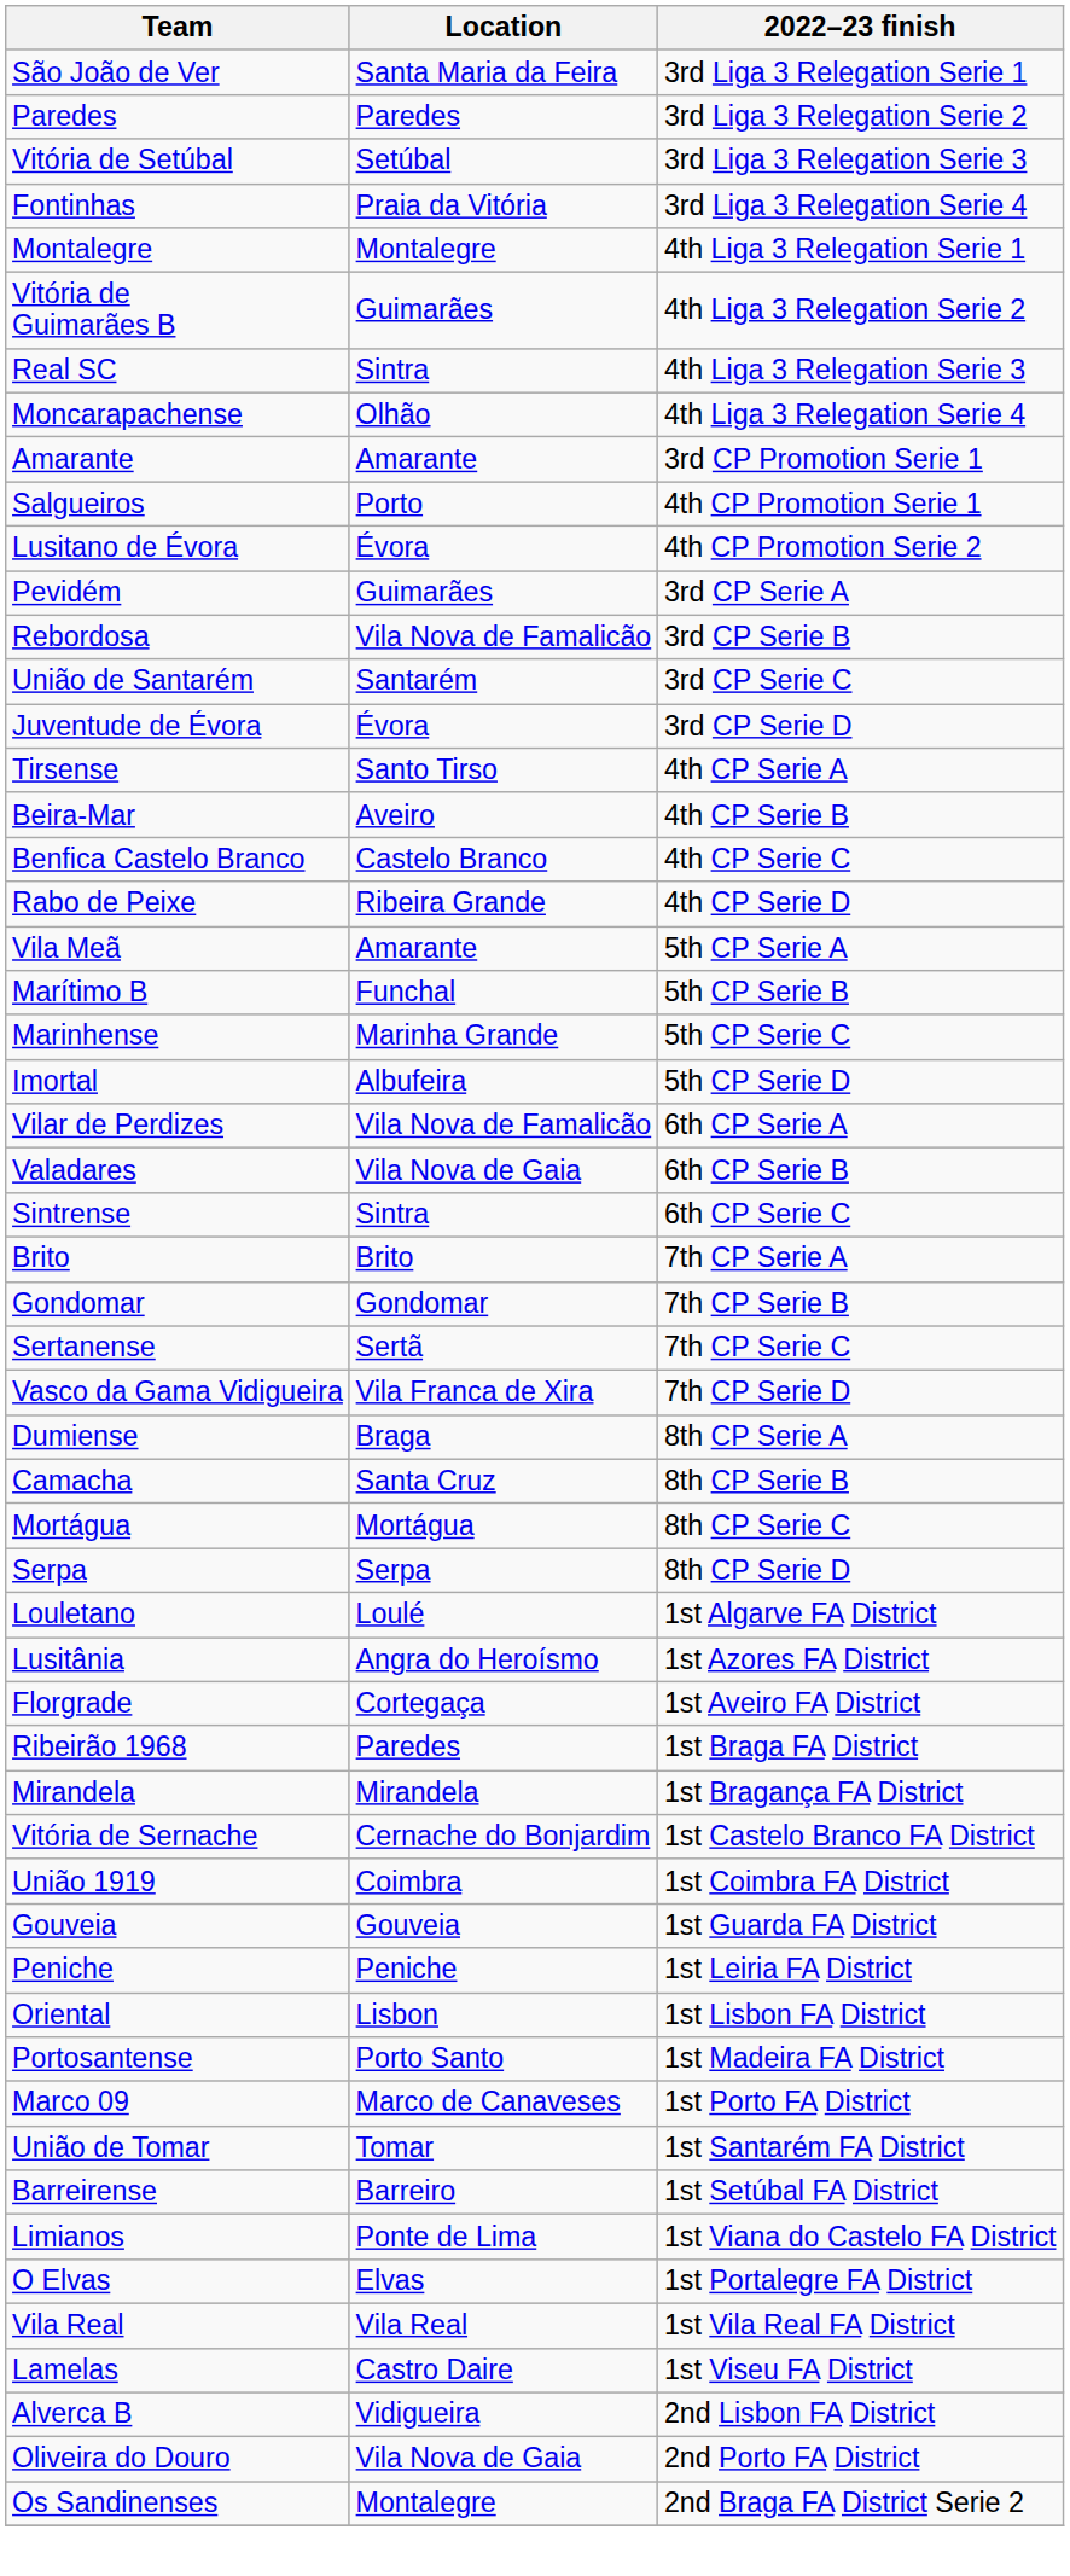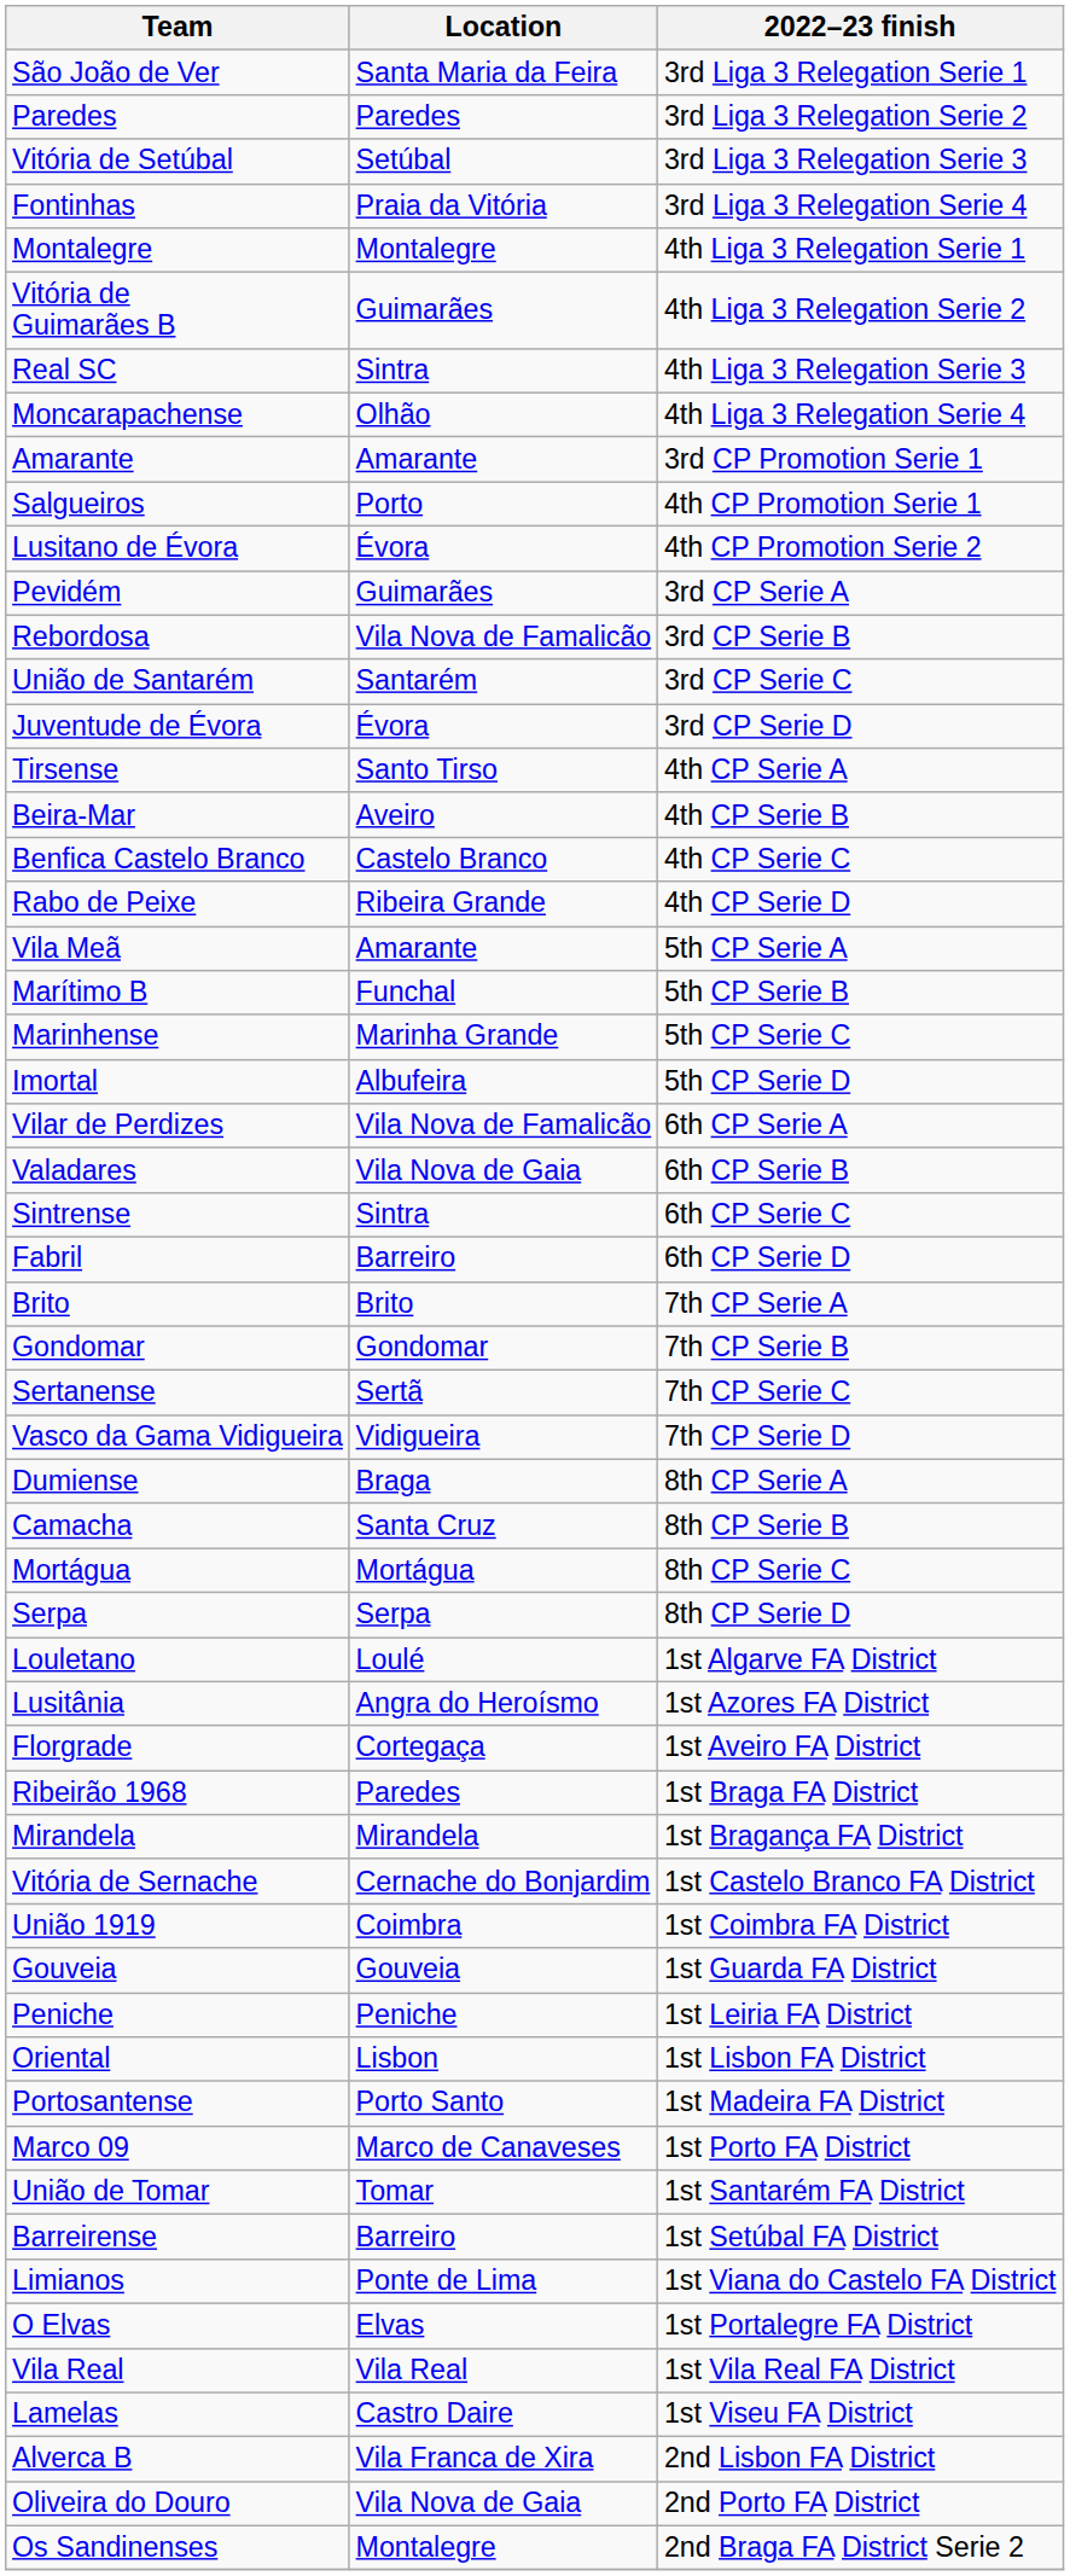 <table class="wikitable sortable">
 <tr>
 <th data-sort-type=text>Team</th>
 <th>Location</th>
 <th>2022–23 finish</th>
 </tr>
 <tr>
 <td><a href='#'>São João de Ver</a></td>
 <td><a href='#'>Santa Maria da Feira</a></td>
 <td>3rd <a href='#'>Liga 3 Relegation Serie 1</a></td>
 </tr>
 <tr>
 <td><a href='#'>Paredes</a></td>
 <td><a href='#'>Paredes</a></td>
 <td>3rd <a href='#'>Liga 3 Relegation Serie 2</a></td>
 </tr>
 <tr>
 <td><a href='#'>Vitória de Setúbal</a></td>
 <td><a href='#'>Setúbal</a></td>
 <td>3rd <a href='#'>Liga 3 Relegation Serie 3</a></td>
 </tr>
 <tr>
 <td><a href='#'>Fontinhas</a></td>
 <td> <a href='#'>Praia da Vitória</a></td>
 <td>3rd <a href='#'>Liga 3 Relegation Serie 4</a></td>
 </tr>
 <tr>
 <td><a href='#'>Montalegre</a></td>
 <td><a href='#'>Montalegre</a></td>
 <td>4th <a href='#'>Liga 3 Relegation Serie 1</a></td>
 </tr>
 <tr>
 <td><a href='#'>Vitória de<br>Guimarães B</a></td>
 <td><a href='#'>Guimarães</a></td>
 <td>4th <a href='#'>Liga 3 Relegation Serie 2</a></td>
 </tr>
 <tr>
 <td><a href='#'>Real SC</a></td>
 <td><a href='#'>Sintra</a></td>
 <td>4th <a href='#'>Liga 3 Relegation Serie 3</a></td>
 </tr>
 <tr>
 <td><a href='#'>Moncarapachense</a></td>
 <td><a href='#'>Olhão</a></td>
 <td>4th <a href='#'>Liga 3 Relegation Serie 4</a></td>
 </tr>
 <tr>
 <td><a href='#'>Amarante</a></td>
 <td><a href='#'>Amarante</a></td>
 <td>3rd <a href='#'>CP Promotion Serie 1</a></td>
 </tr>
 <tr>
 <td><a href='#'>Salgueiros</a></td>
 <td><a href='#'>Porto</a></td>
 <td>4th <a href='#'>CP Promotion Serie 1</a></td>
 </tr>
 <tr>
 <td><a href='#'>Lusitano de Évora</a></td>
 <td><a href='#'>Évora</a></td>
 <td>4th <a href='#'>CP Promotion Serie 2</a></td>
 </tr>
 <tr>
 <td><a href='#'>Pevidém</a></td>
 <td><a href='#'>Guimarães</a></td>
 <td>3rd <a href='#'>CP Serie A</a></td>
 </tr>
 <tr>
 <td><a href='#'>Rebordosa</a></td>
 <td><a href='#'>Vila Nova de Famalicão</a></td>
 <td>3rd <a href='#'>CP Serie B</a></td>
 </tr>
 <tr>
 <td><a href='#'>União de Santarém</a></td>
 <td><a href='#'>Santarém</a></td>
 <td>3rd <a href='#'>CP Serie C</a></td>
 </tr>
 <tr>
 <td><a href='#'>Juventude de Évora</a></td>
 <td><a href='#'>Évora</a></td>
 <td>3rd <a href='#'>CP Serie D</a></td>
 </tr>
 <tr>
 <td><a href='#'>Tirsense</a></td>
 <td><a href='#'>Santo Tirso</a></td>
 <td>4th <a href='#'>CP Serie A</a></td>
 </tr>
 <tr>
 <td><a href='#'>Beira-Mar</a></td>
 <td><a href='#'>Aveiro</a></td>
 <td>4th <a href='#'>CP Serie B</a></td>
 </tr>
 <tr>
 <td><a href='#'>Benfica Castelo Branco</a></td>
 <td><a href='#'>Castelo Branco</a></td>
 <td>4th <a href='#'>CP Serie C</a></td>
 </tr>
 <tr>
 <td><a href='#'>Rabo de Peixe</a></td>
 <td> <a href='#'>Ribeira Grande</a></td>
 <td>4th <a href='#'>CP Serie D</a></td>
 </tr>
 <tr>
 <td><a href='#'>Vila Meã</a></td>
 <td><a href='#'>Amarante</a></td>
 <td>5th <a href='#'>CP Serie A</a></td>
 </tr>
 <tr>
 <td><a href='#'>Marítimo B</a></td>
 <td> <a href='#'>Funchal</a></td>
 <td>5th <a href='#'>CP Serie B</a></td>
 </tr>
 <tr>
 <td><a href='#'>Marinhense</a></td>
 <td><a href='#'>Marinha Grande</a></td>
 <td>5th <a href='#'>CP Serie C</a></td>
 </tr>
 <tr>
 <td><a href='#'>Imortal</a></td>
 <td><a href='#'>Albufeira</a></td>
 <td>5th <a href='#'>CP Serie D</a></td>
 </tr>
 <tr>
 <td><a href='#'>Vilar de Perdizes</a></td>
 <td><a href='#'>Vila Nova de Famalicão</a></td>
 <td>6th <a href='#'>CP Serie A</a></td>
 </tr>
 <tr>
 <td><a href='#'>Valadares</a></td>
 <td><a href='#'>Vila Nova de Gaia</a></td>
 <td>6th <a href='#'>CP Serie B</a></td>
 </tr>
 <tr>
 <td><a href='#'>Sintrense</a></td>
 <td><a href='#'>Sintra</a></td>
 <td>6th <a href='#'>CP Serie C</a></td>
 </tr>
 <tr>
+<td><a href='#'>Fabril</a></td>
+<td><a href='#'>Barreiro</a></td>
+<td>6th <a href='#'>CP Serie D</a></td>
+</tr>
+<tr>
 <td><a href='#'>Brito</a></td>
 <td><a href='#'>Brito</a></td>
 <td>7th <a href='#'>CP Serie A</a></td>
 </tr>
 <tr>
 <td><a href='#'>Gondomar</a></td>
 <td><a href='#'>Gondomar</a></td>
 <td>7th <a href='#'>CP Serie B</a></td>
 </tr>
 <tr>
 <td><a href='#'>Sertanense</a></td>
 <td><a href='#'>Sertã</a></td>
 <td>7th <a href='#'>CP Serie C</a></td>
 </tr>
 <tr>
 <td><a href='#'>Vasco da Gama Vidigueira</a></td>
-<td><a href='#'>Vila Franca de Xira</a></td>
+<td><a href='#'>Vidigueira</a></td>
 <td>7th <a href='#'>CP Serie D</a></td>
 </tr>
 <tr>
 <td><a href='#'>Dumiense</a></td>
 <td><a href='#'>Braga</a></td>
 <td>8th <a href='#'>CP Serie A</a></td>
 </tr>
 <tr>
 <td><a href='#'>Camacha</a></td>
 <td> <a href='#'>Santa Cruz</a></td>
 <td>8th <a href='#'>CP Serie B</a></td>
 </tr>
 <tr>
 <td><a href='#'>Mortágua</a></td>
 <td><a href='#'>Mortágua</a></td>
 <td>8th <a href='#'>CP Serie C</a></td>
 </tr>
 <tr>
 <td><a href='#'>Serpa</a></td>
 <td><a href='#'>Serpa</a></td>
 <td>8th <a href='#'>CP Serie D</a></td>
 </tr>
 <tr>
 <td><a href='#'>Louletano</a></td>
 <td><a href='#'>Loulé</a></td>
 <td>1st <a href='#'>Algarve FA</a> <a href='#'>District</a></td>
 </tr>
 <tr>
 <td><a href='#'>Lusitânia</a></td>
 <td> <a href='#'>Angra do Heroísmo</a></td>
 <td>1st <a href='#'>Azores FA</a> <a href='#'>District</a></td>
 </tr>
 <tr>
 <td><a href='#'>Florgrade</a></td>
 <td><a href='#'>Cortegaça</a></td>
 <td>1st <a href='#'>Aveiro FA</a> <a href='#'>District</a></td>
 </tr>
 <tr>
 <td><a href='#'>Ribeirão 1968</a></td>
 <td><a href='#'>Paredes</a></td>
 <td>1st <a href='#'>Braga FA</a> <a href='#'>District</a></td>
 </tr>
 <tr>
 <td><a href='#'>Mirandela</a></td>
 <td><a href='#'>Mirandela</a></td>
 <td>1st <a href='#'>Bragança FA</a> <a href='#'>District</a></td>
 </tr>
 <tr>
 <td><a href='#'>Vitória de Sernache</a></td>
 <td><a href='#'>Cernache do Bonjardim</a></td>
 <td>1st <a href='#'>Castelo Branco FA</a> <a href='#'>District</a></td>
 </tr>
 <tr>
 <td><a href='#'>União 1919</a></td>
 <td><a href='#'>Coimbra</a></td>
 <td>1st <a href='#'>Coimbra FA</a> <a href='#'>District</a></td>
 </tr>
 <tr>
 <td><a href='#'>Gouveia</a></td>
 <td><a href='#'>Gouveia</a></td>
 <td>1st <a href='#'>Guarda FA</a> <a href='#'>District</a></td>
 </tr>
 <tr>
 <td><a href='#'>Peniche</a></td>
 <td><a href='#'>Peniche</a></td>
 <td>1st <a href='#'>Leiria FA</a> <a href='#'>District</a></td>
 </tr>
 <tr>
 <td><a href='#'>Oriental</a></td>
 <td><a href='#'>Lisbon</a></td>
 <td>1st <a href='#'>Lisbon FA</a> <a href='#'>District</a></td>
 </tr>
 <tr>
 <td><a href='#'>Portosantense</a></td>
 <td> <a href='#'>Porto Santo</a></td>
 <td>1st <a href='#'>Madeira FA</a> <a href='#'>District</a></td>
 </tr>
 <tr>
 <td><a href='#'>Marco 09</a></td>
 <td><a href='#'>Marco de Canaveses</a></td>
 <td>1st <a href='#'>Porto FA</a> <a href='#'>District</a></td>
 </tr>
 <tr>
 <td><a href='#'>União de Tomar</a></td>
 <td><a href='#'>Tomar</a></td>
 <td>1st <a href='#'>Santarém FA</a> <a href='#'>District</a></td>
 </tr>
 <tr>
 <td><a href='#'>Barreirense</a></td>
 <td><a href='#'>Barreiro</a></td>
 <td>1st <a href='#'>Setúbal FA</a> <a href='#'>District</a></td>
 </tr>
 <tr>
 <td><a href='#'>Limianos</a></td>
 <td><a href='#'>Ponte de Lima</a></td>
 <td>1st <a href='#'>Viana do Castelo FA</a> <a href='#'>District</a></td>
 </tr>
 <tr>
 <td><a href='#'>O Elvas</a></td>
 <td><a href='#'>Elvas</a></td>
 <td>1st <a href='#'>Portalegre FA</a> <a href='#'>District</a></td>
 </tr>
 <tr>
 <td><a href='#'>Vila Real</a></td>
 <td><a href='#'>Vila Real</a></td>
 <td>1st <a href='#'>Vila Real FA</a> <a href='#'>District</a></td>
 </tr>
 <tr>
 <td><a href='#'>Lamelas</a></td>
 <td><a href='#'>Castro Daire</a></td>
 <td>1st <a href='#'>Viseu FA</a> <a href='#'>District</a></td>
 </tr>
 <tr>
 <td><a href='#'>Alverca B</a></td>
-<td><a href='#'>Vidigueira</a></td>
+<td><a href='#'>Vila Franca de Xira</a></td>
 <td>2nd <a href='#'>Lisbon FA</a> <a href='#'>District</a></td>
 </tr>
 <tr>
 <td><a href='#'>Oliveira do Douro</a></td>
 <td><a href='#'>Vila Nova de Gaia</a></td>
 <td>2nd <a href='#'>Porto FA</a> <a href='#'>District</a></td>
 </tr>
 <tr>
 <td><a href='#'>Os Sandinenses</a></td>
 <td><a href='#'>Montalegre</a></td>
 <td>2nd <a href='#'>Braga FA</a> <a href='#'>District</a> Serie 2</td>
 </tr>
 <tr>
 </tr>
 </table>
